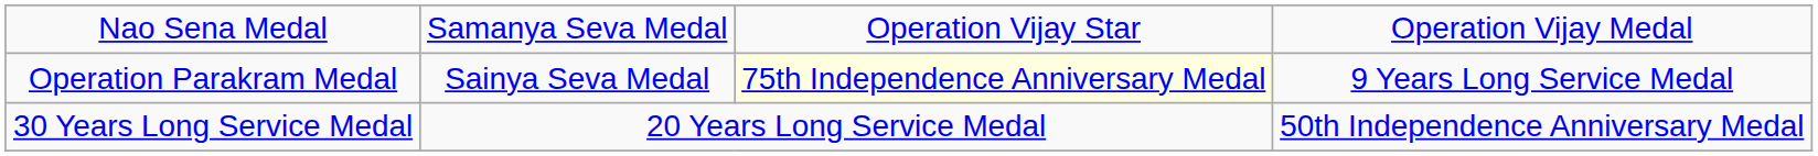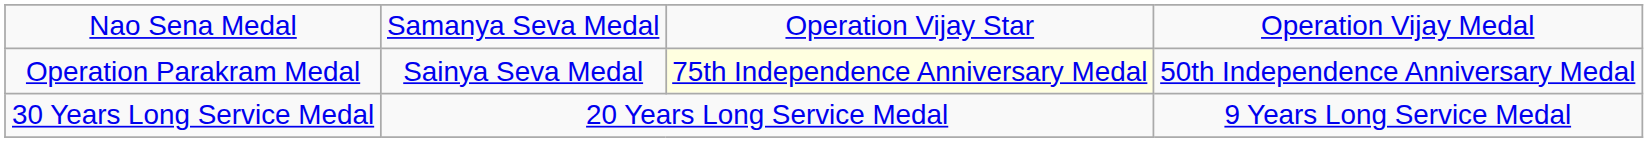 <table class="wikitable" style="margin:1em auto; text-align:center;">
 <tr>
 <td><a href='#'>Nao Sena Medal</a></td>
 <td><a href='#'>Samanya Seva Medal</a></td>
 <td><a href='#'>Operation Vijay Star</a></td>
 <td><a href='#'>Operation Vijay Medal</a></td>
 </tr>
 <tr>
 <td><a href='#'>Operation Parakram Medal</a></td>
 <td><a href='#'>Sainya Seva Medal</a></td>
 <td style="background: lightyellow;"><a href='#'>75th Independence Anniversary Medal</a></td>
-<td><a href='#'>9 Years Long Service Medal</a></td>
+<td><a href='#'>50th Independence Anniversary Medal</a></td>
 </tr>
 <tr>
 <td><a href='#'>30 Years Long Service Medal</a></td>
 <td colspan=2><a href='#'>20 Years Long Service Medal</a></td>
-<td><a href='#'>50th Independence Anniversary Medal</a></td>
+<td><a href='#'>9 Years Long Service Medal</a></td>
 </tr>
 </table>
